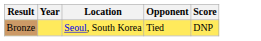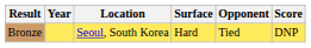 <table class="wikitable sortable">
 <tr>
 <th>Result</th>
 <th>Year</th>
 <th>Location</th>
+<th>Surface</th>
 <th>Opponent</th>
 <th class="unsortable">Score</th>
 </tr>
 <tr style="background:#ffea5c;">
 <td bgcolor="cc9966">Bronze</td>
 <td><a href='#'></a></td>
 <td><a href='#'>Seoul</a>, South Korea</td>
+<td>Hard</td>
 <td>Tied</td>
 <td>DNP</td>
 </tr>
 </table>
